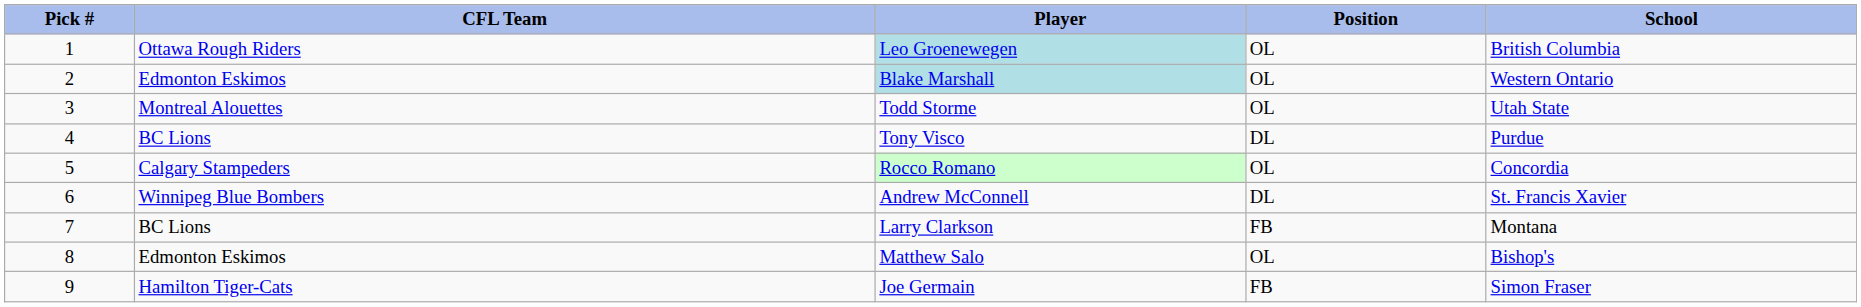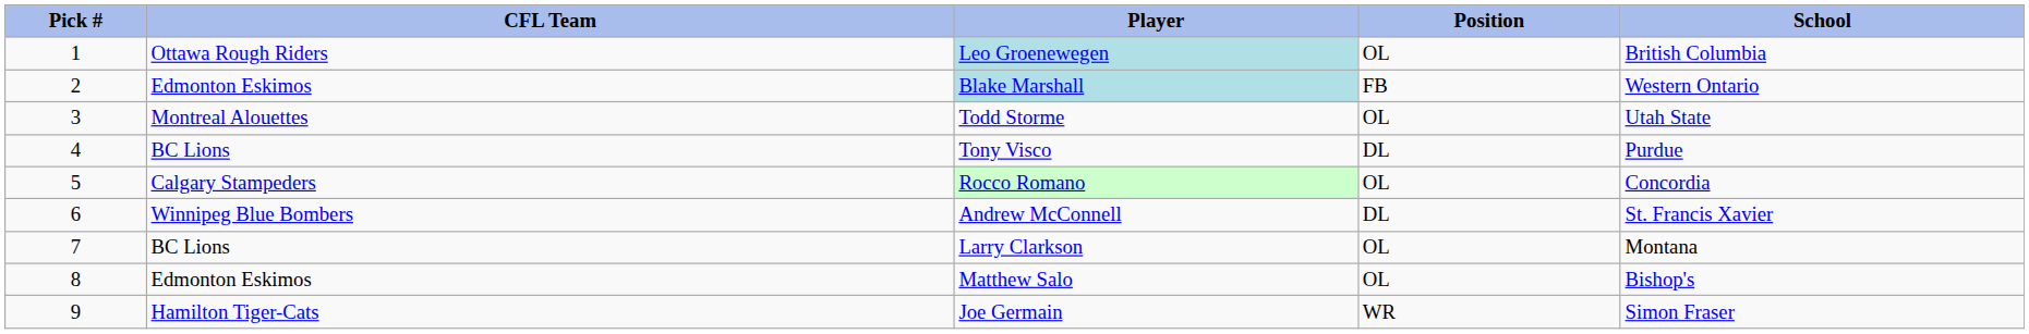 <table class="wikitable" style="width: 100%">
 <tr>
 <th style="background:#a8bdec; width:7%;">Pick #</th>
 <th style="width:40%; background:#a8bdec;">CFL Team</th>
 <th style="width:20%; background:#a8bdec;">Player</th>
 <th style="width:13%; background:#a8bdec;">Position</th>
 <th style="width:20%; background:#a8bdec;">School</th>
 </tr>
 <tr>
 <td align=center>1</td>
 <td><a href='#'>Ottawa Rough Riders</a></td>
 <td bgcolor="#B0E0E6"><a href='#'>Leo Groenewegen</a></td>
 <td>OL</td>
 <td><a href='#'>British Columbia</a></td>
 </tr>
 <tr>
 <td align=center>2</td>
 <td><a href='#'>Edmonton Eskimos</a></td>
 <td bgcolor="#B0E0E6"><a href='#'>Blake Marshall</a></td>
-<td>OL</td>
+<td>FB</td>
 <td><a href='#'>Western Ontario</a></td>
 </tr>
 <tr>
 <td align=center>3</td>
 <td><a href='#'>Montreal Alouettes</a></td>
 <td><a href='#'>Todd Storme</a></td>
 <td>OL</td>
 <td><a href='#'>Utah State</a></td>
 </tr>
 <tr>
 <td align=center>4</td>
 <td><a href='#'>BC Lions</a></td>
 <td><a href='#'>Tony Visco</a></td>
 <td>DL</td>
 <td><a href='#'>Purdue</a></td>
 </tr>
 <tr>
 <td align=center>5</td>
 <td><a href='#'>Calgary Stampeders</a></td>
 <td bgcolor="#CCFFCC"><a href='#'>Rocco Romano</a></td>
 <td>OL</td>
 <td><a href='#'>Concordia</a></td>
 </tr>
 <tr>
 <td align=center>6</td>
 <td><a href='#'>Winnipeg Blue Bombers</a></td>
 <td><a href='#'>Andrew McConnell</a></td>
 <td>DL</td>
 <td><a href='#'>St. Francis Xavier</a></td>
 </tr>
 <tr>
 <td align=center>7</td>
 <td>BC Lions</td>
 <td><a href='#'>Larry Clarkson</a></td>
-<td>FB</td>
+<td>OL</td>
 <td>Montana</td>
 </tr>
 <tr>
 <td align=center>8</td>
 <td>Edmonton Eskimos</td>
 <td><a href='#'>Matthew Salo</a></td>
 <td>OL</td>
 <td><a href='#'>Bishop's</a></td>
 </tr>
 <tr>
 <td align=center>9</td>
 <td><a href='#'>Hamilton Tiger-Cats</a></td>
 <td><a href='#'>Joe Germain</a></td>
-<td>FB</td>
+<td>WR</td>
 <td><a href='#'>Simon Fraser</a></td>
 </tr>
 </table>
